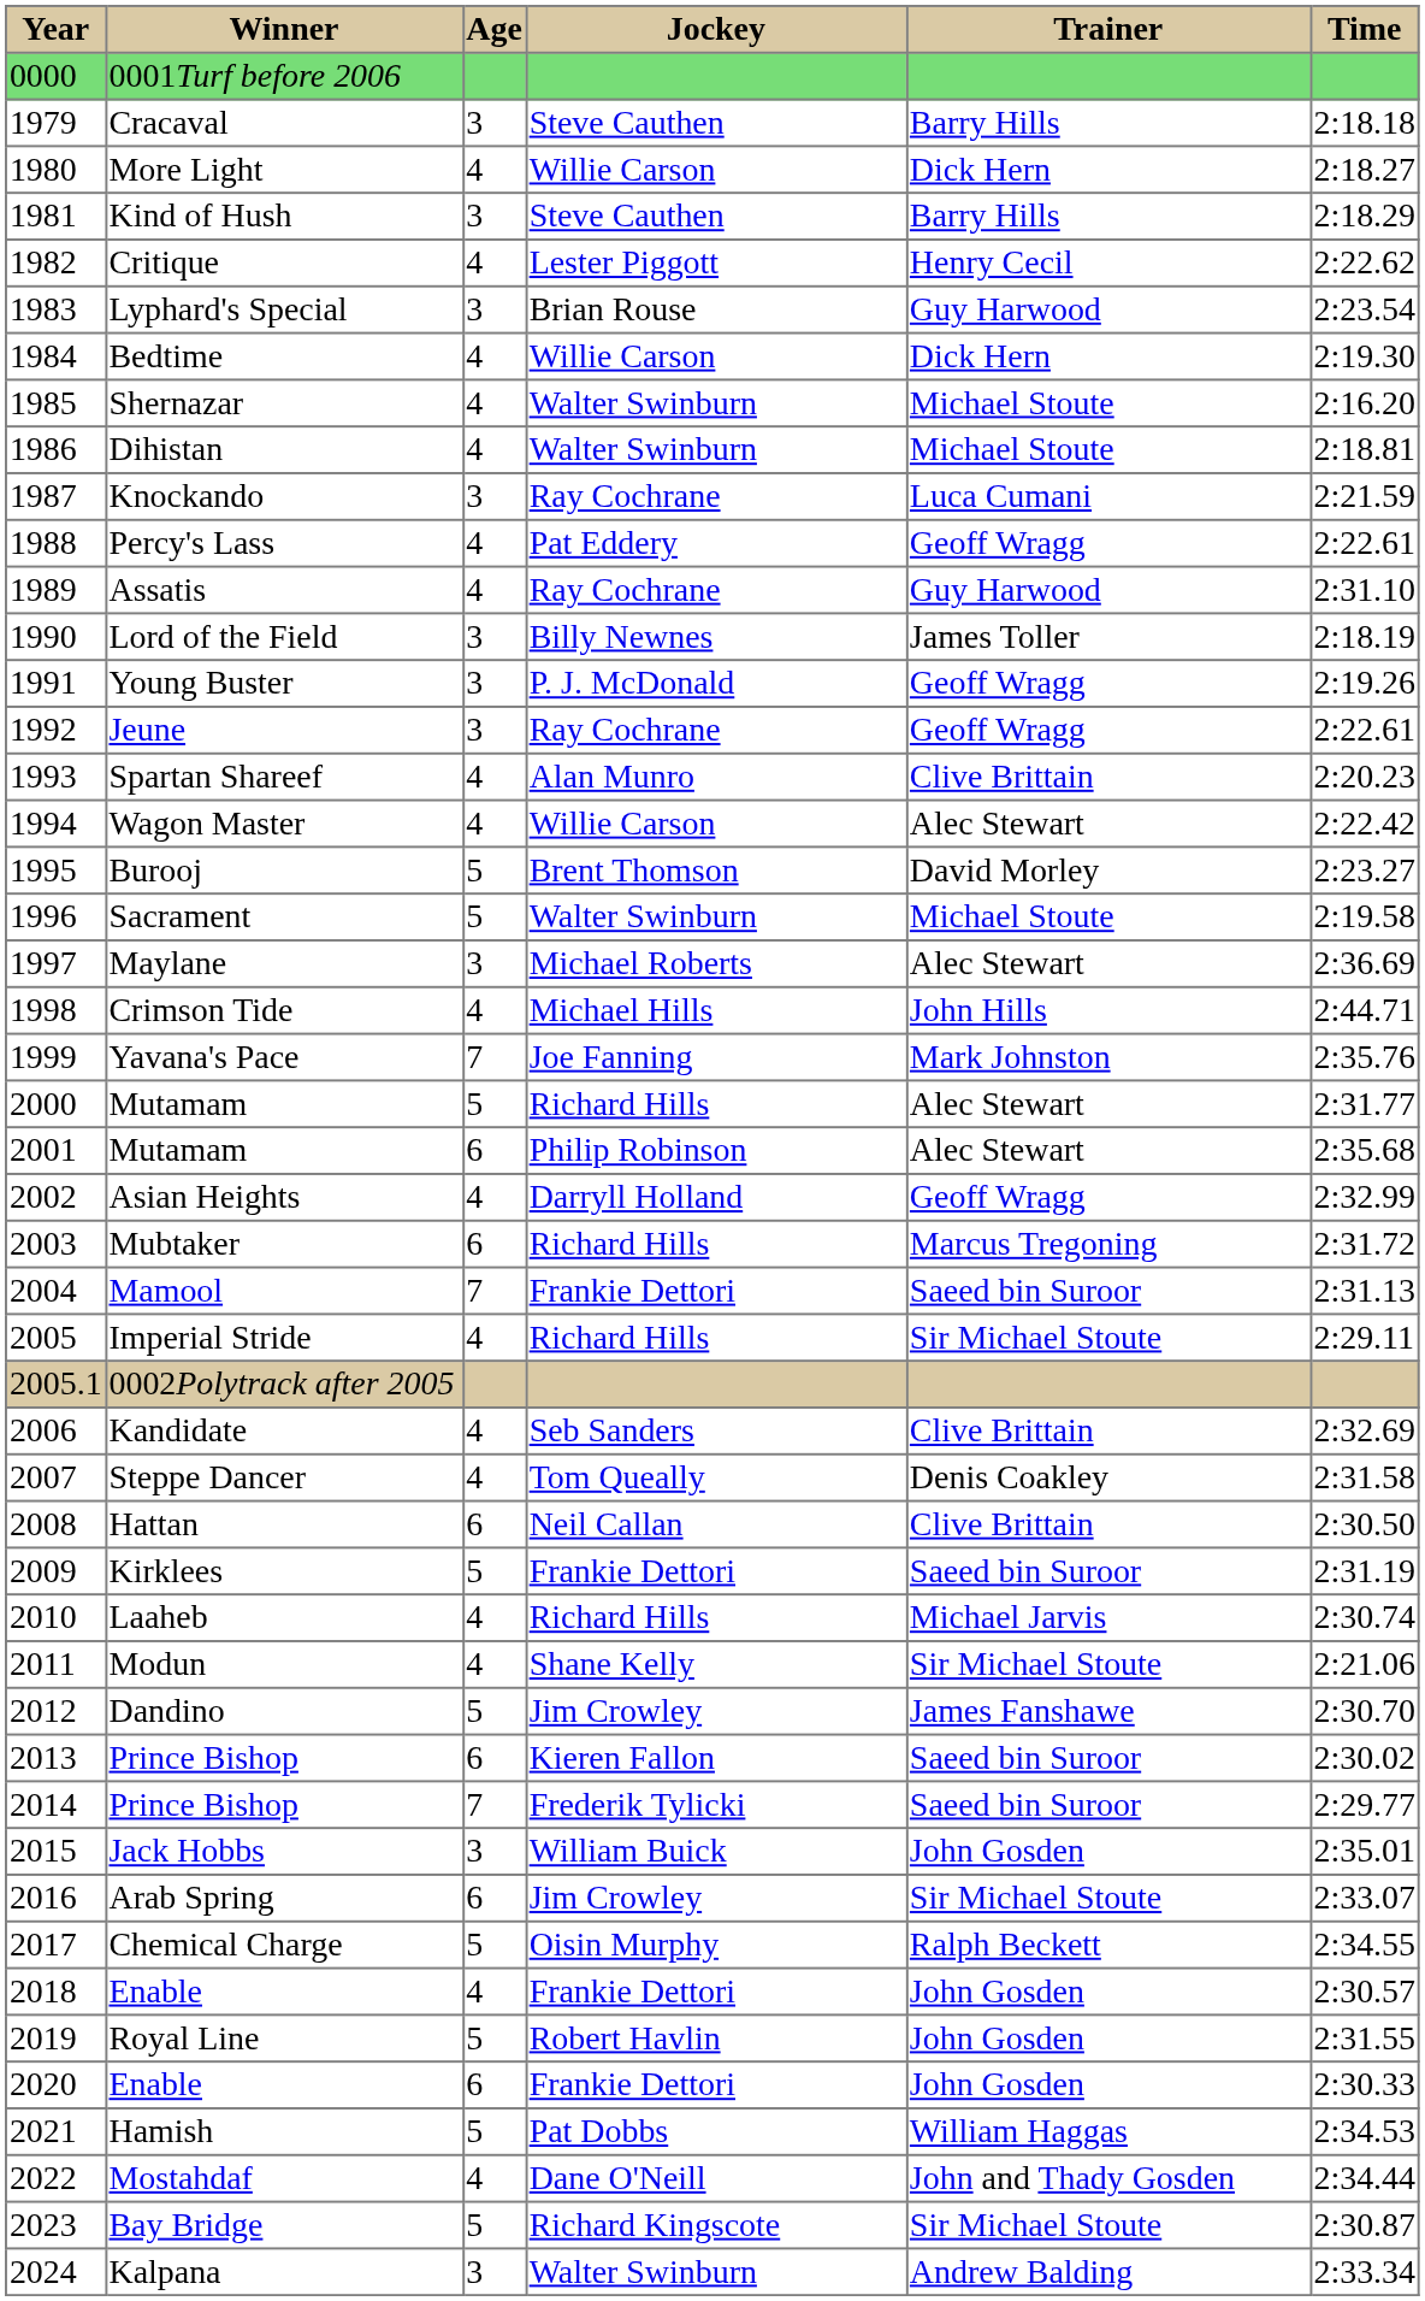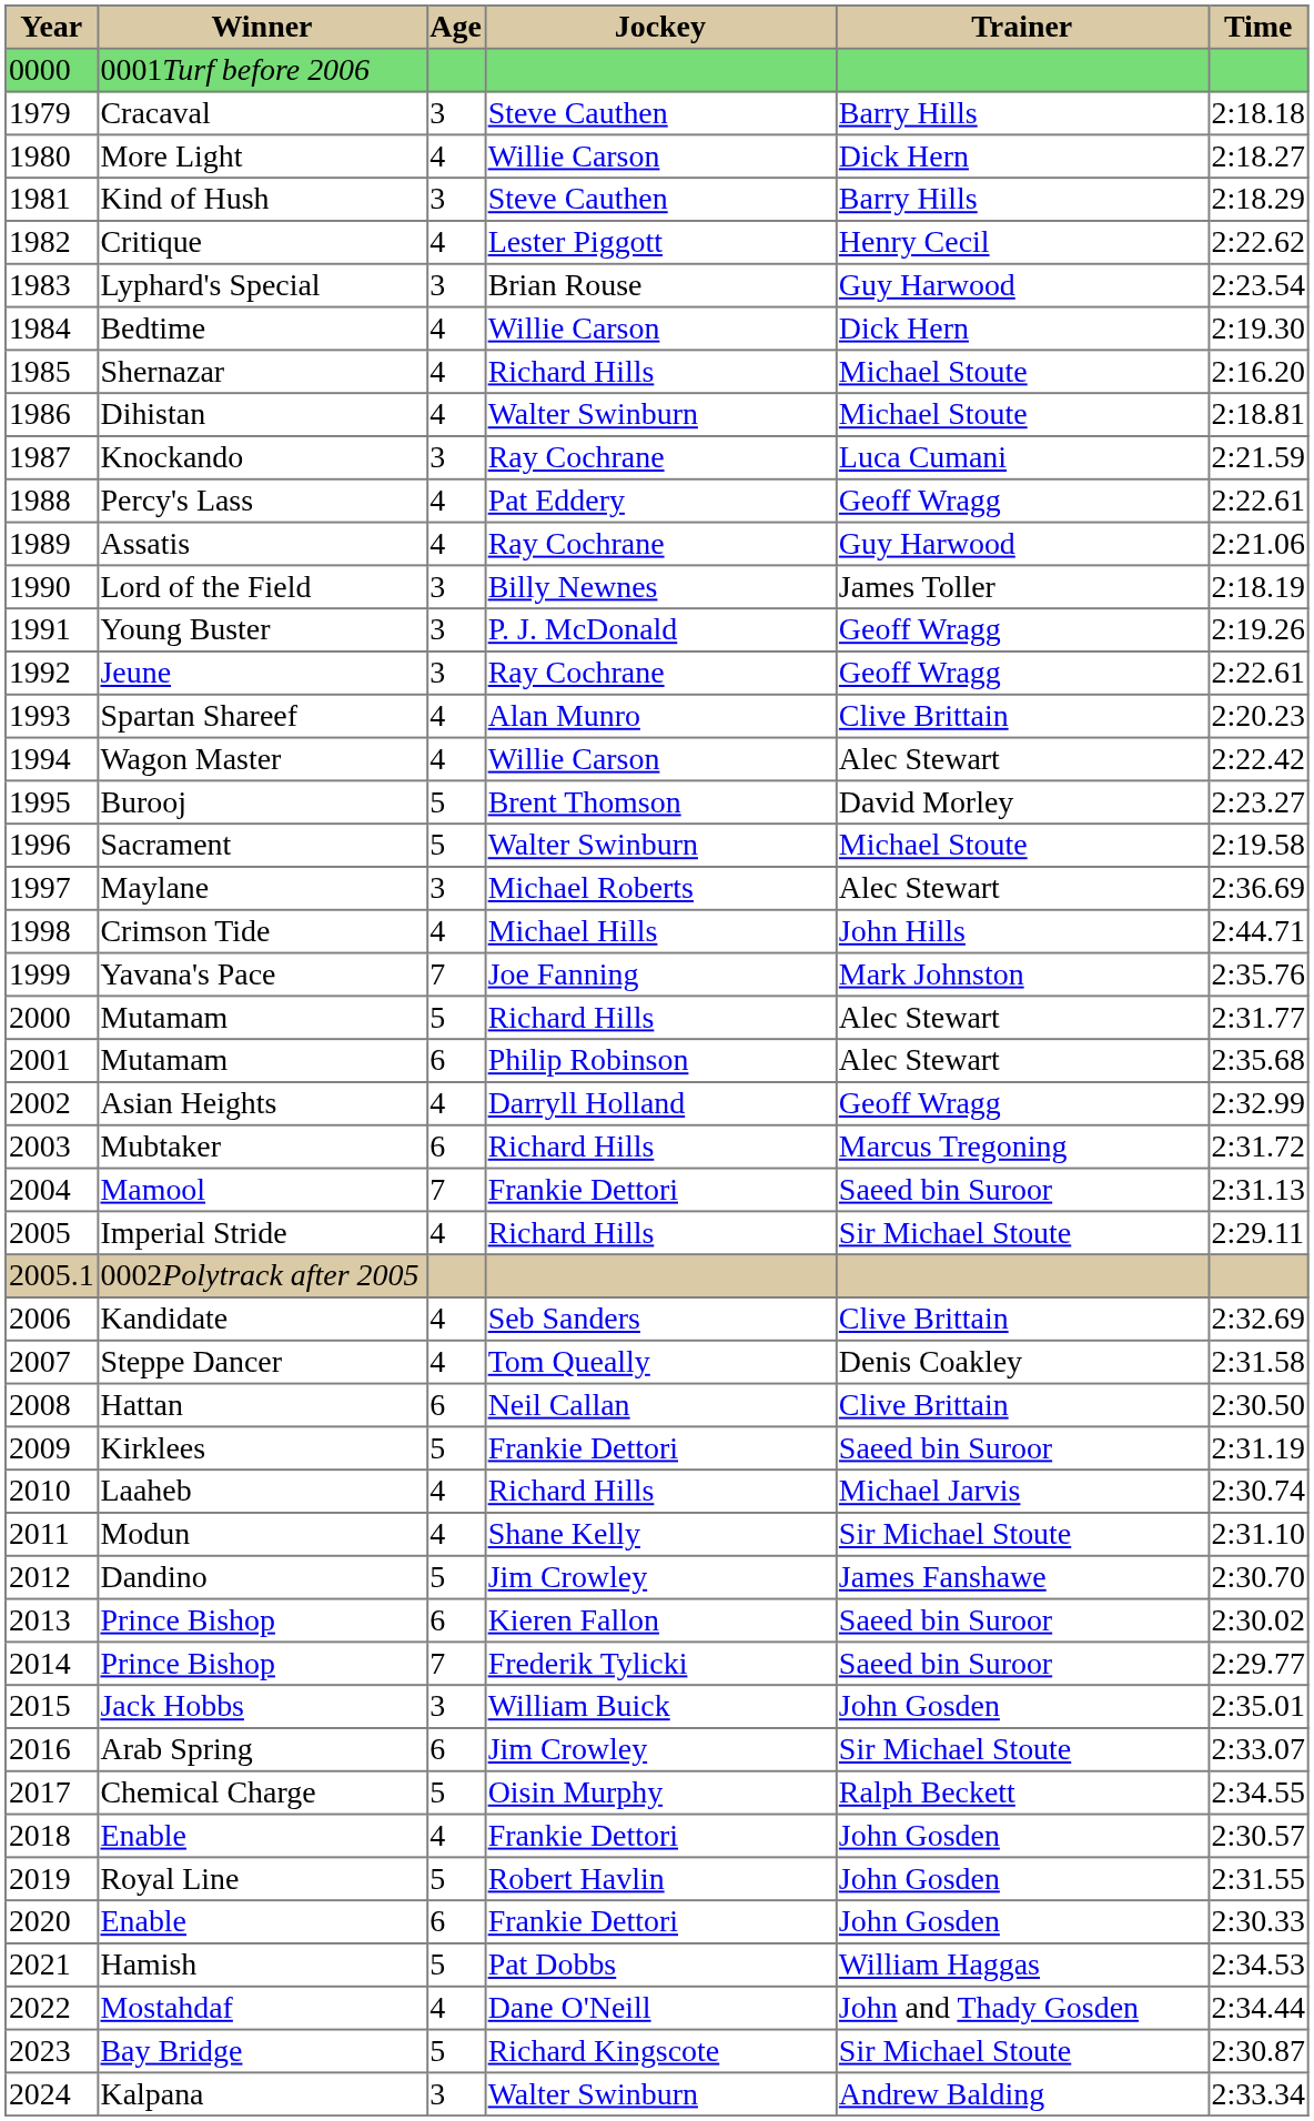 <table class = "sortable" | border="1" style="border-collapse: collapse; font-size:90%">
 <tr bgcolor="#DACAA5" align="center">
 <th>Year</th>
 <th>Winner</th>
 <th>Age</th>
 <th>Jockey</th>
 <th>Trainer</th>
 <th>Time</th>
 </tr>
 <tr bgcolor="#77dd77">
 <td><span>0000</span></td>
 <td><span>0001</span><em>Turf before 2006</em></td>
 <td></td>
 <td></td>
 <td></td>
 <td></td>
 </tr>
 <tr>
 <td>1979</td>
 <td width=150px>Cracaval</td>
 <td>3</td>
 <td width=160px><a href='#'>Steve Cauthen</a></td>
 <td width=170px><a href='#'>Barry Hills</a></td>
 <td>2:18.18</td>
 </tr>
 <tr>
 <td>1980</td>
 <td>More Light</td>
 <td>4</td>
 <td><a href='#'>Willie Carson</a></td>
 <td><a href='#'>Dick Hern</a></td>
 <td>2:18.27</td>
 </tr>
 <tr>
 <td>1981</td>
 <td>Kind of Hush</td>
 <td>3</td>
 <td><a href='#'>Steve Cauthen</a></td>
 <td><a href='#'>Barry Hills</a></td>
 <td>2:18.29</td>
 </tr>
 <tr>
 <td>1982</td>
 <td>Critique</td>
 <td>4</td>
 <td><a href='#'>Lester Piggott</a></td>
 <td><a href='#'>Henry Cecil</a></td>
 <td>2:22.62</td>
 </tr>
 <tr>
 <td>1983</td>
 <td>Lyphard's Special</td>
 <td>3</td>
 <td>Brian Rouse</td>
 <td><a href='#'>Guy Harwood</a></td>
 <td>2:23.54</td>
 </tr>
 <tr>
 <td>1984</td>
 <td>Bedtime</td>
 <td>4</td>
 <td><a href='#'>Willie Carson</a></td>
 <td><a href='#'>Dick Hern</a></td>
 <td>2:19.30</td>
 </tr>
 <tr>
 <td>1985</td>
 <td>Shernazar</td>
 <td>4</td>
-<td><a href='#'>Walter Swinburn</a></td>
+<td><a href='#'>Richard Hills</a></td>
 <td><a href='#'>Michael Stoute</a></td>
 <td>2:16.20</td>
 </tr>
 <tr>
 <td>1986</td>
 <td>Dihistan</td>
 <td>4</td>
 <td><a href='#'>Walter Swinburn</a></td>
 <td><a href='#'>Michael Stoute</a></td>
 <td>2:18.81</td>
 </tr>
 <tr>
 <td>1987</td>
 <td>Knockando</td>
 <td>3</td>
 <td><a href='#'>Ray Cochrane</a></td>
 <td><a href='#'>Luca Cumani</a></td>
 <td>2:21.59</td>
 </tr>
 <tr>
 <td>1988</td>
 <td>Percy's Lass</td>
 <td>4</td>
 <td><a href='#'>Pat Eddery</a></td>
 <td><a href='#'>Geoff Wragg</a></td>
 <td>2:22.61</td>
 </tr>
 <tr>
 <td>1989</td>
 <td>Assatis</td>
 <td>4</td>
 <td><a href='#'>Ray Cochrane</a></td>
 <td><a href='#'>Guy Harwood</a></td>
-<td>2:31.10</td>
+<td>2:21.06</td>
 </tr>
 <tr>
 <td>1990</td>
 <td>Lord of the Field</td>
 <td>3</td>
 <td><a href='#'>Billy Newnes</a></td>
 <td>James Toller</td>
 <td>2:18.19</td>
 </tr>
 <tr>
 <td>1991</td>
 <td>Young Buster</td>
 <td>3</td>
 <td><a href='#'>P. J. McDonald</a></td>
 <td><a href='#'>Geoff Wragg</a></td>
 <td>2:19.26</td>
 </tr>
 <tr>
 <td>1992</td>
 <td><a href='#'>Jeune</a></td>
 <td>3</td>
 <td><a href='#'>Ray Cochrane</a></td>
 <td><a href='#'>Geoff Wragg</a></td>
 <td>2:22.61</td>
 </tr>
 <tr>
 <td>1993</td>
 <td>Spartan Shareef</td>
 <td>4</td>
 <td><a href='#'>Alan Munro</a></td>
 <td><a href='#'>Clive Brittain</a></td>
 <td>2:20.23</td>
 </tr>
 <tr>
 <td>1994</td>
 <td>Wagon Master</td>
 <td>4</td>
 <td><a href='#'>Willie Carson</a></td>
 <td>Alec Stewart</td>
 <td>2:22.42</td>
 </tr>
 <tr>
 <td>1995</td>
 <td>Burooj</td>
 <td>5</td>
 <td><a href='#'>Brent Thomson</a></td>
 <td>David Morley</td>
 <td>2:23.27</td>
 </tr>
 <tr>
 <td>1996</td>
 <td>Sacrament</td>
 <td>5</td>
 <td><a href='#'>Walter Swinburn</a></td>
 <td><a href='#'>Michael Stoute</a></td>
 <td>2:19.58</td>
 </tr>
 <tr>
 <td>1997</td>
 <td>Maylane</td>
 <td>3</td>
 <td><a href='#'>Michael Roberts</a></td>
 <td>Alec Stewart</td>
 <td>2:36.69</td>
 </tr>
 <tr>
 <td>1998</td>
 <td>Crimson Tide</td>
 <td>4</td>
 <td><a href='#'>Michael Hills</a></td>
 <td><a href='#'>John Hills</a></td>
 <td>2:44.71</td>
 </tr>
 <tr>
 <td>1999</td>
 <td>Yavana's Pace</td>
 <td>7</td>
 <td><a href='#'>Joe Fanning</a></td>
 <td><a href='#'>Mark Johnston</a></td>
 <td>2:35.76</td>
 </tr>
 <tr>
 <td>2000</td>
 <td>Mutamam</td>
 <td>5</td>
 <td><a href='#'>Richard Hills</a></td>
 <td>Alec Stewart</td>
 <td>2:31.77</td>
 </tr>
 <tr>
 <td>2001</td>
 <td>Mutamam</td>
 <td>6</td>
 <td><a href='#'>Philip Robinson</a></td>
 <td>Alec Stewart</td>
 <td>2:35.68</td>
 </tr>
 <tr>
 <td>2002</td>
 <td>Asian Heights</td>
 <td>4</td>
 <td><a href='#'>Darryll Holland</a></td>
 <td><a href='#'>Geoff Wragg</a></td>
 <td>2:32.99</td>
 </tr>
 <tr>
 <td>2003</td>
 <td>Mubtaker</td>
 <td>6</td>
 <td><a href='#'>Richard Hills</a></td>
 <td><a href='#'>Marcus Tregoning</a></td>
 <td>2:31.72</td>
 </tr>
 <tr>
 <td>2004</td>
 <td><a href='#'>Mamool</a></td>
 <td>7</td>
 <td><a href='#'>Frankie Dettori</a></td>
 <td><a href='#'>Saeed bin Suroor</a></td>
 <td>2:31.13</td>
 </tr>
 <tr>
 <td>2005</td>
 <td>Imperial Stride </td>
 <td>4</td>
 <td><a href='#'>Richard Hills</a></td>
 <td><a href='#'>Sir Michael Stoute</a></td>
 <td>2:29.11</td>
 </tr>
 <tr bgcolor="#DACAA5">
 <td><span>2005.1</span></td>
 <td><span>0002</span><em>Polytrack after 2005</em></td>
 <td></td>
 <td></td>
 <td></td>
 <td></td>
 </tr>
 <tr>
 <td>2006</td>
 <td>Kandidate</td>
 <td>4</td>
 <td><a href='#'>Seb Sanders</a></td>
 <td><a href='#'>Clive Brittain</a></td>
 <td>2:32.69</td>
 </tr>
 <tr>
 <td>2007</td>
 <td>Steppe Dancer</td>
 <td>4</td>
 <td><a href='#'>Tom Queally</a></td>
 <td>Denis Coakley</td>
 <td>2:31.58</td>
 </tr>
 <tr>
 <td>2008</td>
 <td>Hattan</td>
 <td>6</td>
 <td><a href='#'>Neil Callan</a></td>
 <td><a href='#'>Clive Brittain</a></td>
 <td>2:30.50</td>
 </tr>
 <tr>
 <td>2009</td>
 <td>Kirklees</td>
 <td>5</td>
 <td><a href='#'>Frankie Dettori</a></td>
 <td><a href='#'>Saeed bin Suroor</a></td>
 <td>2:31.19</td>
 </tr>
 <tr>
 <td>2010</td>
 <td>Laaheb</td>
 <td>4</td>
 <td><a href='#'>Richard Hills</a></td>
 <td><a href='#'>Michael Jarvis</a></td>
 <td>2:30.74</td>
 </tr>
 <tr>
 <td>2011</td>
 <td>Modun</td>
 <td>4</td>
 <td><a href='#'>Shane Kelly</a></td>
 <td><a href='#'>Sir Michael Stoute</a></td>
-<td>2:21.06</td>
+<td>2:31.10</td>
 </tr>
 <tr>
 <td>2012</td>
 <td>Dandino</td>
 <td>5</td>
 <td><a href='#'>Jim Crowley</a></td>
 <td><a href='#'>James Fanshawe</a></td>
 <td>2:30.70</td>
 </tr>
 <tr>
 <td>2013</td>
 <td><a href='#'>Prince Bishop</a></td>
 <td>6</td>
 <td><a href='#'>Kieren Fallon</a></td>
 <td><a href='#'>Saeed bin Suroor</a></td>
 <td>2:30.02</td>
 </tr>
 <tr>
 <td>2014</td>
 <td><a href='#'>Prince Bishop</a></td>
 <td>7</td>
 <td><a href='#'>Frederik Tylicki</a></td>
 <td><a href='#'>Saeed bin Suroor</a></td>
 <td>2:29.77</td>
 </tr>
 <tr>
 <td>2015</td>
 <td><a href='#'>Jack Hobbs</a></td>
 <td>3</td>
 <td><a href='#'>William Buick</a></td>
 <td><a href='#'>John Gosden</a></td>
 <td>2:35.01</td>
 </tr>
 <tr>
 <td>2016</td>
 <td>Arab Spring</td>
 <td>6</td>
 <td><a href='#'>Jim Crowley</a></td>
 <td><a href='#'>Sir Michael Stoute</a></td>
 <td>2:33.07</td>
 </tr>
 <tr>
 <td>2017</td>
 <td>Chemical Charge</td>
 <td>5</td>
 <td><a href='#'>Oisin Murphy</a></td>
 <td><a href='#'>Ralph Beckett</a></td>
 <td>2:34.55</td>
 </tr>
 <tr>
 <td>2018</td>
 <td><a href='#'>Enable</a></td>
 <td>4</td>
 <td><a href='#'>Frankie Dettori</a></td>
 <td><a href='#'>John Gosden</a></td>
 <td>2:30.57</td>
 </tr>
 <tr>
 <td>2019</td>
 <td>Royal Line</td>
 <td>5</td>
 <td><a href='#'>Robert Havlin</a></td>
 <td><a href='#'>John Gosden</a></td>
 <td>2:31.55</td>
 </tr>
 <tr>
 <td>2020</td>
 <td><a href='#'>Enable</a></td>
 <td>6</td>
 <td><a href='#'>Frankie Dettori</a></td>
 <td><a href='#'>John Gosden</a></td>
 <td>2:30.33</td>
 </tr>
 <tr>
 <td>2021</td>
 <td>Hamish</td>
 <td>5</td>
 <td><a href='#'>Pat Dobbs</a></td>
 <td><a href='#'>William Haggas</a></td>
 <td>2:34.53</td>
 </tr>
 <tr>
 <td>2022</td>
 <td><a href='#'>Mostahdaf</a></td>
 <td>4</td>
 <td><a href='#'>Dane O'Neill</a></td>
 <td><a href='#'>John</a> and <a href='#'>Thady Gosden</a></td>
 <td>2:34.44</td>
 </tr>
 <tr>
 <td>2023</td>
 <td><a href='#'>Bay Bridge</a></td>
 <td>5</td>
 <td><a href='#'>Richard Kingscote</a></td>
 <td><a href='#'>Sir Michael Stoute</a></td>
 <td>2:30.87</td>
 </tr>
 <tr>
 <td>2024</td>
 <td>Kalpana</td>
 <td>3</td>
 <td><a href='#'>Walter Swinburn</a></td>
 <td><a href='#'>Andrew Balding</a></td>
 <td>2:33.34</td>
 </tr>
 </table>
